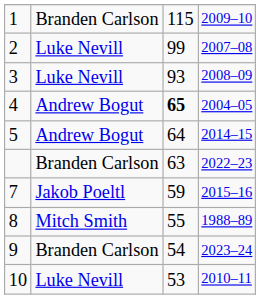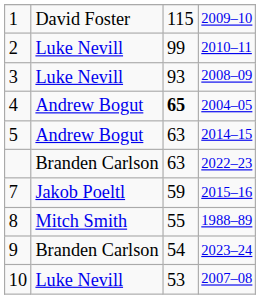 <table class="wikitable">
 <tr>
 </tr>
 <tr>
 <td>1</td>
-<td>Branden Carlson</td>
+<td>David Foster</td>
 <td>115</td>
 <td style="font-size:80%;"><a href='#'>2009–10</a></td>
 </tr>
 <tr>
 <td>2</td>
 <td><a href='#'>Luke Nevill</a></td>
 <td>99</td>
-<td style="font-size:80%;"><a href='#'>2007–08</a></td>
+<td style="font-size:80%;"><a href='#'>2010–11</a></td>
 </tr>
 <tr>
 <td>3</td>
 <td><a href='#'>Luke Nevill</a></td>
 <td>93</td>
 <td style="font-size:80%;"><a href='#'>2008–09</a></td>
 </tr>
 <tr>
 <td>4</td>
 <td><a href='#'>Andrew Bogut</a></td>
 <td><strong>65</strong></td>
 <td style="font-size:80%;"><a href='#'>2004–05</a></td>
 </tr>
 <tr>
 <td>5</td>
 <td><a href='#'>Andrew Bogut</a></td>
-<td>64</td>
+<td>63</td>
 <td style="font-size:80%;"><a href='#'>2014–15</a></td>
 </tr>
 <tr>
 <td></td>
 <td>Branden Carlson</td>
 <td>63</td>
 <td style="font-size:80%;"><a href='#'>2022–23</a></td>
 </tr>
 <tr>
 <td>7</td>
 <td><a href='#'>Jakob Poeltl</a></td>
 <td>59</td>
 <td style="font-size:80%;"><a href='#'>2015–16</a></td>
 </tr>
 <tr>
 <td>8</td>
 <td><a href='#'>Mitch Smith</a></td>
 <td>55</td>
 <td style="font-size:80%;"><a href='#'>1988–89</a></td>
 </tr>
 <tr>
 <td>9</td>
 <td>Branden Carlson</td>
 <td>54</td>
 <td style="font-size:80%;"><a href='#'>2023–24</a></td>
 </tr>
 <tr>
 <td>10</td>
 <td><a href='#'>Luke Nevill</a></td>
 <td>53</td>
-<td style="font-size:80%;"><a href='#'>2010–11</a></td>
+<td style="font-size:80%;"><a href='#'>2007–08</a></td>
 </tr>
 </table>
